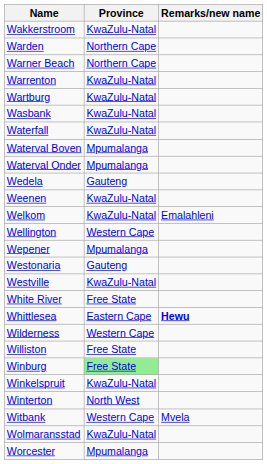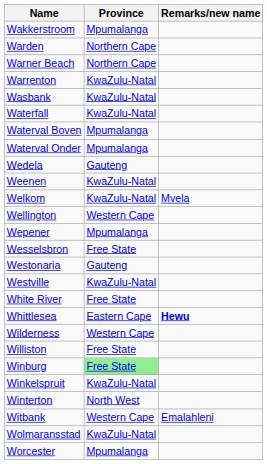 <table class="wikitable sortable" style="font-size: 95%;">
 <tr>
 <th>Name</th>
 <th>Province</th>
 <th>Remarks/new name</th>
 </tr>
 <tr>
 <td><a href='#'>Wakkerstroom</a></td>
-<td><a href='#'>KwaZulu-Natal</a></td>
+<td><a href='#'>Mpumalanga</a></td>
 <td></td>
 </tr>
 <tr>
 <td><a href='#'>Warden</a></td>
 <td><a href='#'>Northern Cape</a></td>
 <td></td>
 </tr>
 <tr>
 <td><a href='#'>Warner Beach</a></td>
 <td><a href='#'>Northern Cape</a></td>
 <td></td>
 </tr>
 <tr>
 <td><a href='#'>Warrenton</a></td>
-<td><a href='#'>KwaZulu-Natal</a></td>
-<td></td>
-</tr>
-<tr>
-<td><a href='#'>Wartburg</a></td>
 <td><a href='#'>KwaZulu-Natal</a></td>
 <td></td>
 </tr>
 <tr>
 <td><a href='#'>Wasbank</a></td>
 <td><a href='#'>KwaZulu-Natal</a></td>
 <td></td>
 </tr>
 <tr>
 <td><a href='#'>Waterfall</a></td>
 <td><a href='#'>KwaZulu-Natal</a></td>
 <td></td>
 </tr>
 <tr>
 <td><a href='#'>Waterval Boven</a></td>
 <td><a href='#'>Mpumalanga</a></td>
 <td></td>
 </tr>
 <tr>
 <td><a href='#'>Waterval Onder</a></td>
 <td><a href='#'>Mpumalanga</a></td>
 <td></td>
 </tr>
 <tr>
 <td><a href='#'>Wedela</a></td>
 <td><a href='#'>Gauteng</a></td>
 <td></td>
 </tr>
 <tr>
 <td><a href='#'>Weenen</a></td>
 <td><a href='#'>KwaZulu-Natal</a></td>
 <td></td>
 </tr>
 <tr>
 <td><a href='#'>Welkom</a></td>
 <td><a href='#'>KwaZulu-Natal</a></td>
-<td><a href='#'>Emalahleni</a></td>
+<td><a href='#'>Mvela</a></td>
 </tr>
 <tr>
 <td><a href='#'>Wellington</a></td>
 <td><a href='#'>Western Cape</a></td>
 <td></td>
 </tr>
 <tr>
 <td><a href='#'>Wepener</a></td>
 <td><a href='#'>Mpumalanga</a></td>
+<td></td>
+</tr>
+<tr>
+<td><a href='#'>Wesselsbron</a></td>
+<td><a href='#'>Free State</a></td>
 <td></td>
 </tr>
 <tr>
 <td><a href='#'>Westonaria</a></td>
 <td><a href='#'>Gauteng</a></td>
 <td></td>
 </tr>
 <tr>
 <td><a href='#'>Westville</a></td>
 <td><a href='#'>KwaZulu-Natal</a></td>
 <td></td>
 </tr>
 <tr>
 <td><a href='#'>White River</a></td>
 <td><a href='#'>Free State</a></td>
 <td></td>
 </tr>
 <tr>
 <td><a href='#'>Whittlesea</a></td>
 <td><a href='#'>Eastern Cape</a></td>
 <td><strong><a href='#'>Hewu</a></strong></td>
 </tr>
 <tr>
 <td><a href='#'>Wilderness</a></td>
 <td><a href='#'>Western Cape</a></td>
 <td></td>
 </tr>
 <tr>
 <td><a href='#'>Williston</a></td>
 <td><a href='#'>Free State</a></td>
 <td></td>
 </tr>
 <tr>
 <td><a href='#'>Winburg</a></td>
 <td style="background: lightgreen;"><a href='#'>Free State</a></td>
 <td></td>
 </tr>
 <tr>
 <td><a href='#'>Winkelspruit</a></td>
 <td><a href='#'>KwaZulu-Natal</a></td>
 <td></td>
 </tr>
 <tr>
 <td><a href='#'>Winterton</a></td>
 <td><a href='#'>North West</a></td>
 <td></td>
 </tr>
 <tr>
 <td><a href='#'>Witbank</a></td>
 <td><a href='#'>Western Cape</a></td>
-<td><a href='#'>Mvela</a></td>
+<td><a href='#'>Emalahleni</a></td>
 </tr>
 <tr>
 <td><a href='#'>Wolmaransstad</a></td>
 <td><a href='#'>KwaZulu-Natal</a></td>
 <td></td>
 </tr>
 <tr>
 <td><a href='#'>Worcester</a></td>
 <td><a href='#'>Mpumalanga</a></td>
 <td></td>
 </tr>
 </table>
